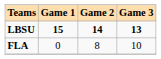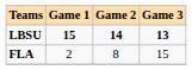 <table class="wikitable" align=right>
 <tr bgcolor=#ffdead align=center>
 <td colspan=1><strong>Teams</strong></td>
 <td colspan=1><strong>Game 1</strong></td>
 <td colspan=1><strong>Game 2</strong></td>
 <td colspan=1><strong>Game 3</strong></td>
 </tr>
 <tr>
 <td><strong>LBSU</strong></td>
 <td align=center><strong>15</strong></td>
 <td align=center><strong>14</strong></td>
 <td align=center><strong>13</strong></td>
 </tr>
 <tr>
 <td><strong>FLA</strong></td>
-<td align=center>0</td>
+<td align=center>2</td>
 <td align=center>8</td>
-<td align=center>10</td>
+<td align=center>15</td>
 </tr>
 <tr>
 </tr>
 </table>
